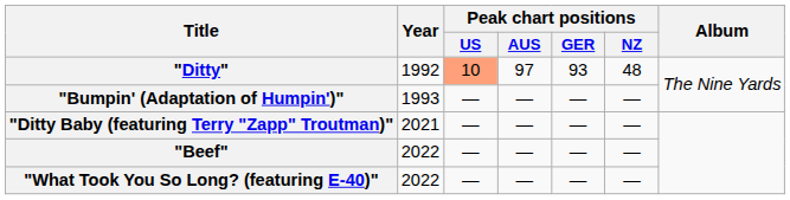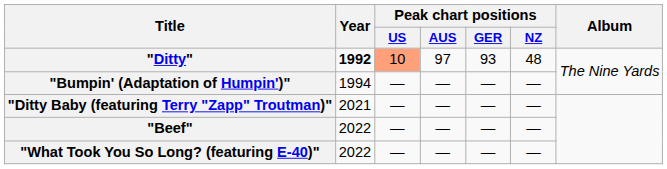 <table class="wikitable plainrowheaders" style="text-align:center;">
 <tr>
 <th scope="col" rowspan="2">Title</th>
 <th scope="col" rowspan="2">Year</th>
 <th scope="col" colspan="4">Peak chart positions</th>
 <th scope="col" rowspan="2">Album</th>
 </tr>
 <tr>
 <th scope="col" style="width:3em;font-size:90%;"><a href='#'>US</a></th>
 <th scope="col" style="width:3em;font-size:90%;"><a href='#'>AUS</a><br></th>
 <th scope="col" style="width:3em;font-size:90%;"><a href='#'>GER</a><br></th>
 <th scope="col" style="width:3em;font-size:90%;"><a href='#'>NZ</a><br></th>
 </tr>
 <tr>
 <th scope="row">"<a href='#'>Ditty</a>"</th>
-<td>1992</td>
+<td><strong>1992</strong></td>
 <td style="background: lightsalmon;">10</td>
 <td>97</td>
 <td>93</td>
 <td>48</td>
 <td rowspan="2"><em>The Nine Yards</em></td>
 </tr>
 <tr>
 <th scope="row">"Bumpin' (Adaptation of <a href='#'>Humpin'</a>)"</th>
-<td>1993</td>
+<td>1994</td>
 <td>—</td>
 <td>—</td>
 <td>—</td>
 <td>—</td>
 </tr>
 <tr>
 <th scope="row">"Ditty Baby (featuring <a href='#'>Terry "Zapp" Troutman</a>)"</th>
 <td>2021</td>
 <td>—</td>
 <td>—</td>
 <td>—</td>
 <td>—</td>
 </tr>
 <tr>
 <th scope="row">"Beef"</th>
 <td>2022</td>
 <td>—</td>
 <td>—</td>
 <td>—</td>
 <td>—</td>
 </tr>
 <tr>
 <th scope="row">"What Took You So Long? (featuring <a href='#'>E-40</a>)"</th>
 <td>2022</td>
 <td>—</td>
 <td>—</td>
 <td>—</td>
 <td>—</td>
 </tr>
 </table>
